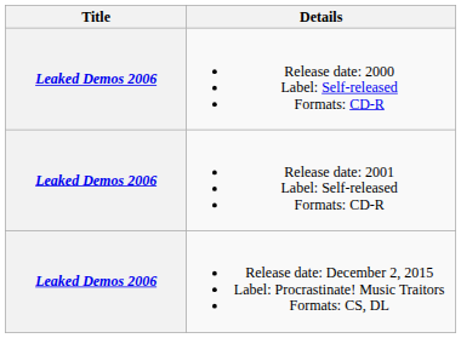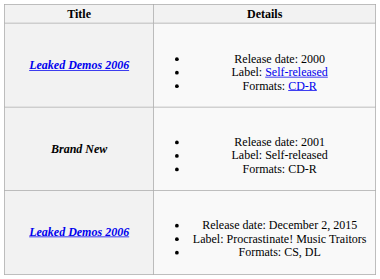 <table class="wikitable plainrowheaders" style="text-align:center;">
 <tr>
 <th style="width:12em;">Title</th>
 <th style="width:18em;">Details</th>
 </tr>
 <tr>
 <th scope="row"><em><a href='#'>Leaked Demos 2006</a></em></th>
 <td><br><ul><li>Release date: 2000</li><li>Label: <a href='#'>Self-released</a></li><li>Formats: <a href='#'>CD-R</a></li></ul></td>
 </tr>
 <tr>
-<th scope="row"><em><a href='#'>Leaked Demos 2006</a></em></th>
+<th scope="row"><em>Brand New</em></th>
 <td><br><ul><li>Release date: 2001</li><li>Label: Self-released</li><li>Formats: CD-R</li></ul></td>
 </tr>
 <tr>
 <th scope="row"><em><a href='#'>Leaked Demos 2006</a></em></th>
 <td><br><ul><li>Release date: December 2, 2015</li><li>Label: Procrastinate! Music Traitors</li><li>Formats: CS, DL</li></ul></td>
 </tr>
 </table>
